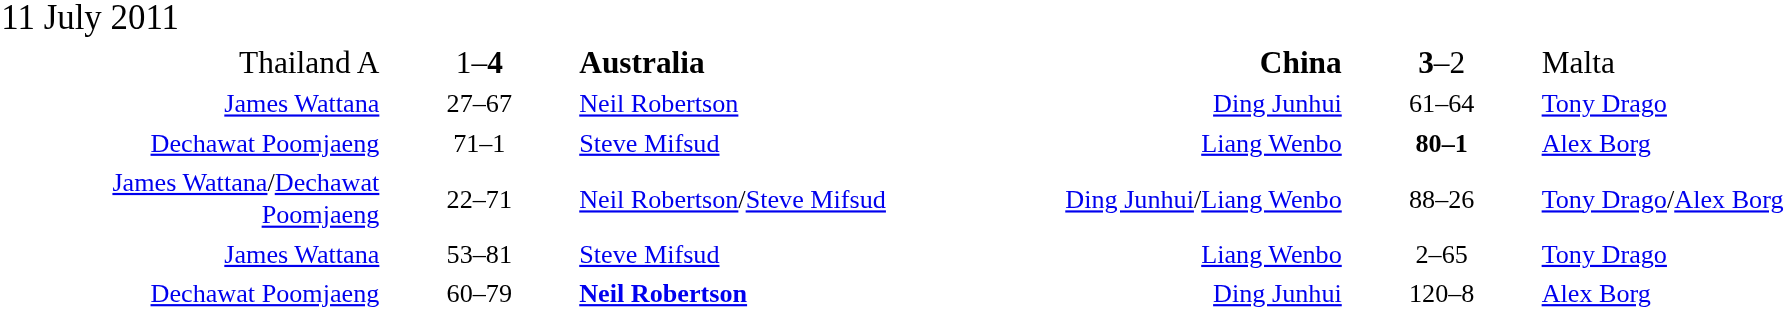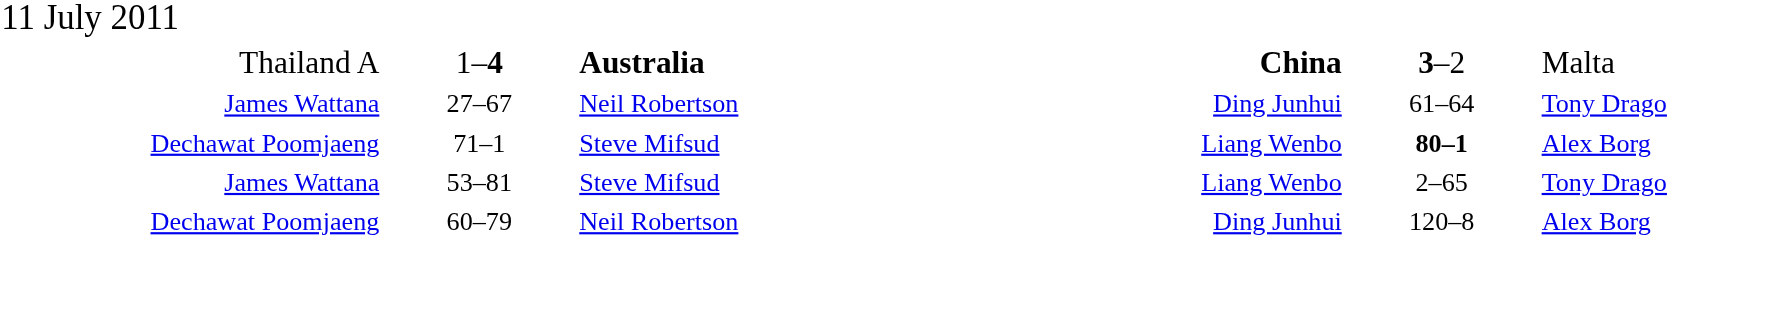 <table width="100%" cellspacing="1">
 <tr>
 <th width=20%></th>
 <th width=10%></th>
 <th width=20%></th>
 <th width=20%></th>
 <th width=10%></th>
 <th width=20%></th>
 </tr>
 <tr>
 <td>11 July 2011</td>
 </tr>
 <tr style=font-size:90%>
 <td align=right>Thailand A </td>
 <td align=center>1–<strong>4</strong></td>
 <td><strong> Australia</strong></td>
 <td align=right><strong>China </strong></td>
 <td align=center><strong>3</strong>–2</td>
 <td> Malta</td>
 </tr>
 <tr style=font-size:75%>
 <td align=right><a href='#'>James Wattana</a></td>
 <td align=center>27–67</td>
 <td><a href='#'>Neil Robertson</a></td>
 <td align=right><a href='#'>Ding Junhui</a></td>
 <td align=center>61–64</td>
 <td><a href='#'>Tony Drago</a></td>
 </tr>
 <tr style=font-size:75%>
 <td align=right><a href='#'>Dechawat Poomjaeng</a></td>
 <td align=center>71–1</td>
 <td><a href='#'>Steve Mifsud</a></td>
 <td align=right><a href='#'>Liang Wenbo</a></td>
 <td align=center><strong>80–1</strong></td>
 <td><a href='#'>Alex Borg</a></td>
 </tr>
 <tr style=font-size:75%>
-<td align=right><a href='#'>James Wattana</a>/<a href='#'>Dechawat Poomjaeng</a></td>
-<td align=center>22–71</td>
-<td><a href='#'>Neil Robertson</a>/<a href='#'>Steve Mifsud</a></td>
-<td align=right><a href='#'>Ding Junhui</a>/<a href='#'>Liang Wenbo</a></td>
-<td align=center>88–26</td>
-<td><a href='#'>Tony Drago</a>/<a href='#'>Alex Borg</a></td>
-</tr>
-<tr style=font-size:75%>
 <td align=right><a href='#'>James Wattana</a></td>
 <td align=center>53–81</td>
 <td><a href='#'>Steve Mifsud</a></td>
 <td align=right><a href='#'>Liang Wenbo</a></td>
 <td align=center>2–65</td>
 <td><a href='#'>Tony Drago</a></td>
 </tr>
 <tr style=font-size:75%>
 <td align=right><a href='#'>Dechawat Poomjaeng</a></td>
 <td align=center>60–79</td>
-<td><strong><a href='#'>Neil Robertson</a></strong></td>
+<td><a href='#'>Neil Robertson</a></td>
 <td align=right><a href='#'>Ding Junhui</a></td>
 <td align=center>120–8</td>
 <td><a href='#'>Alex Borg</a></td>
 </tr>
 </table>
